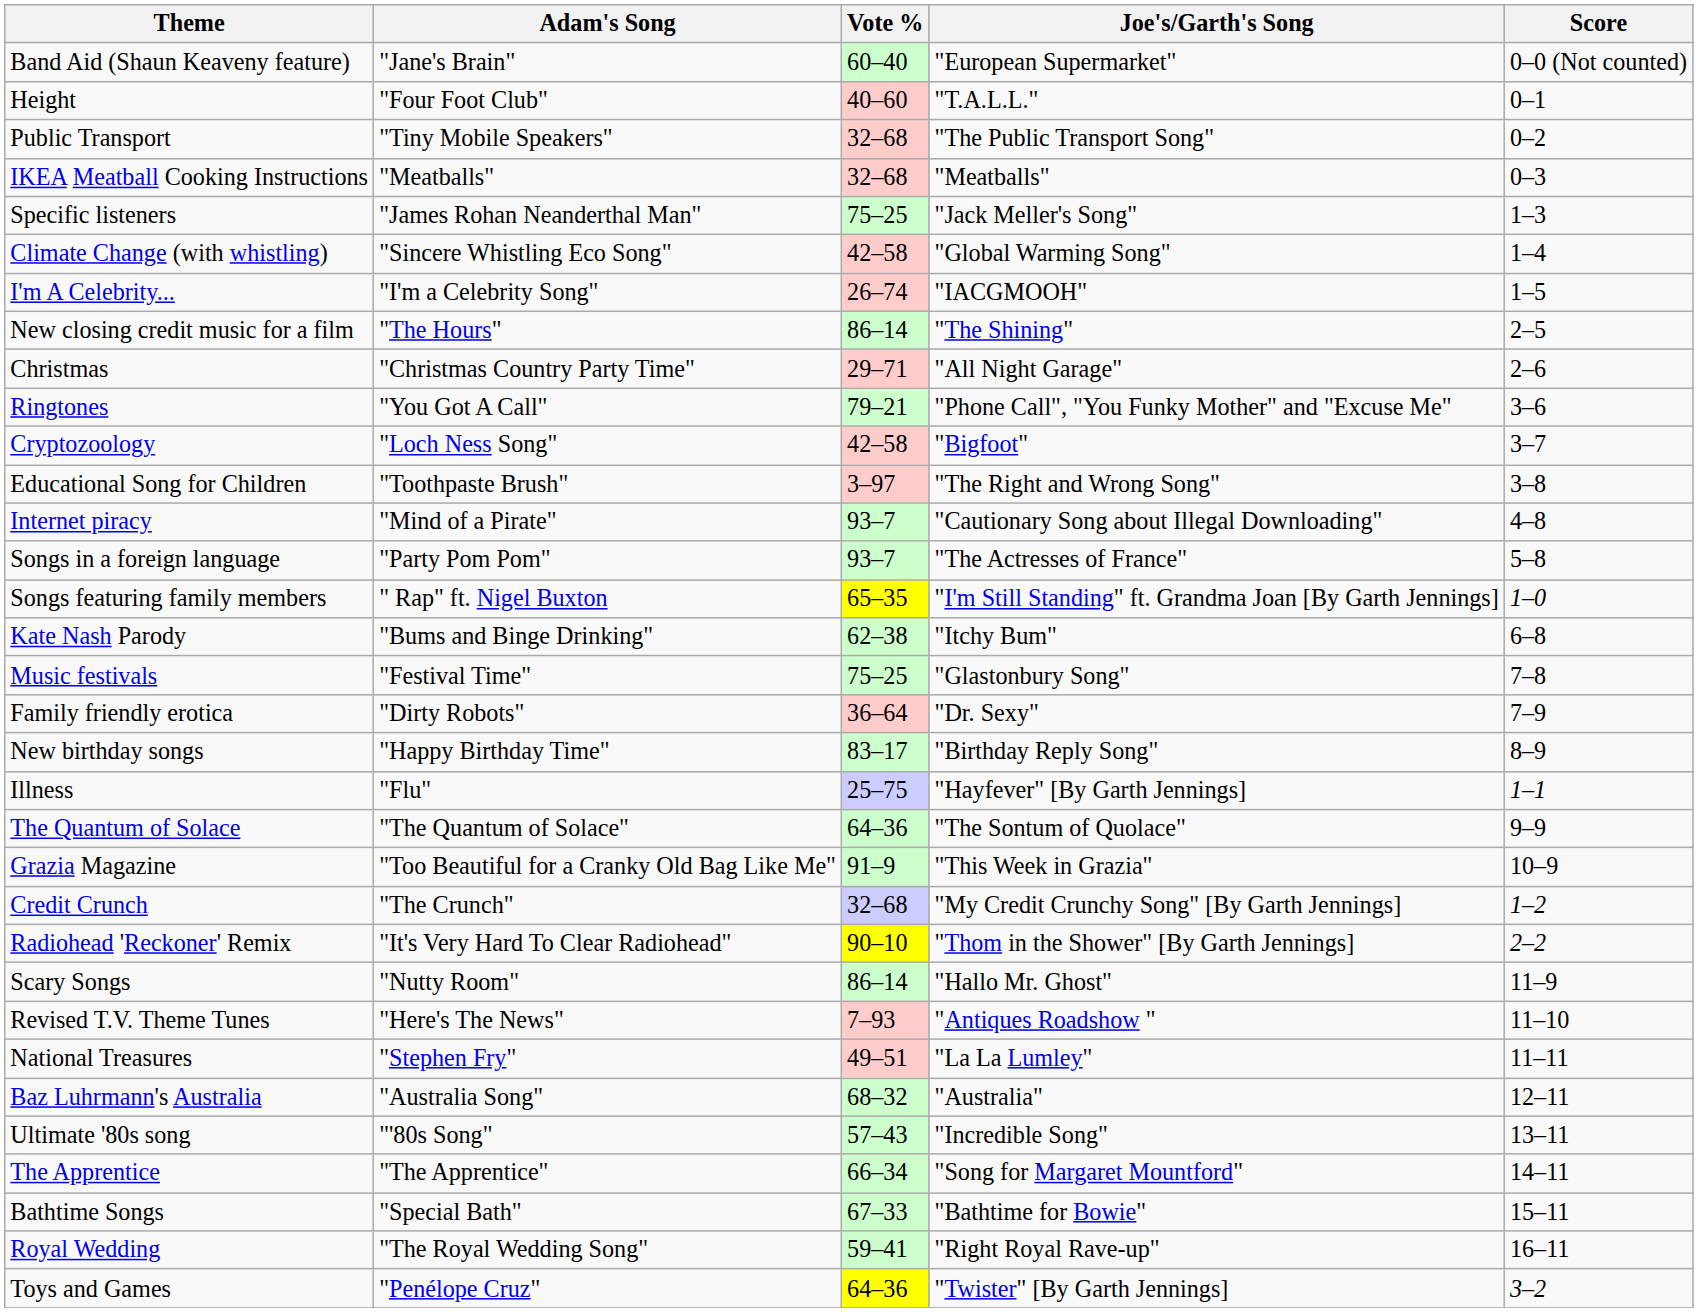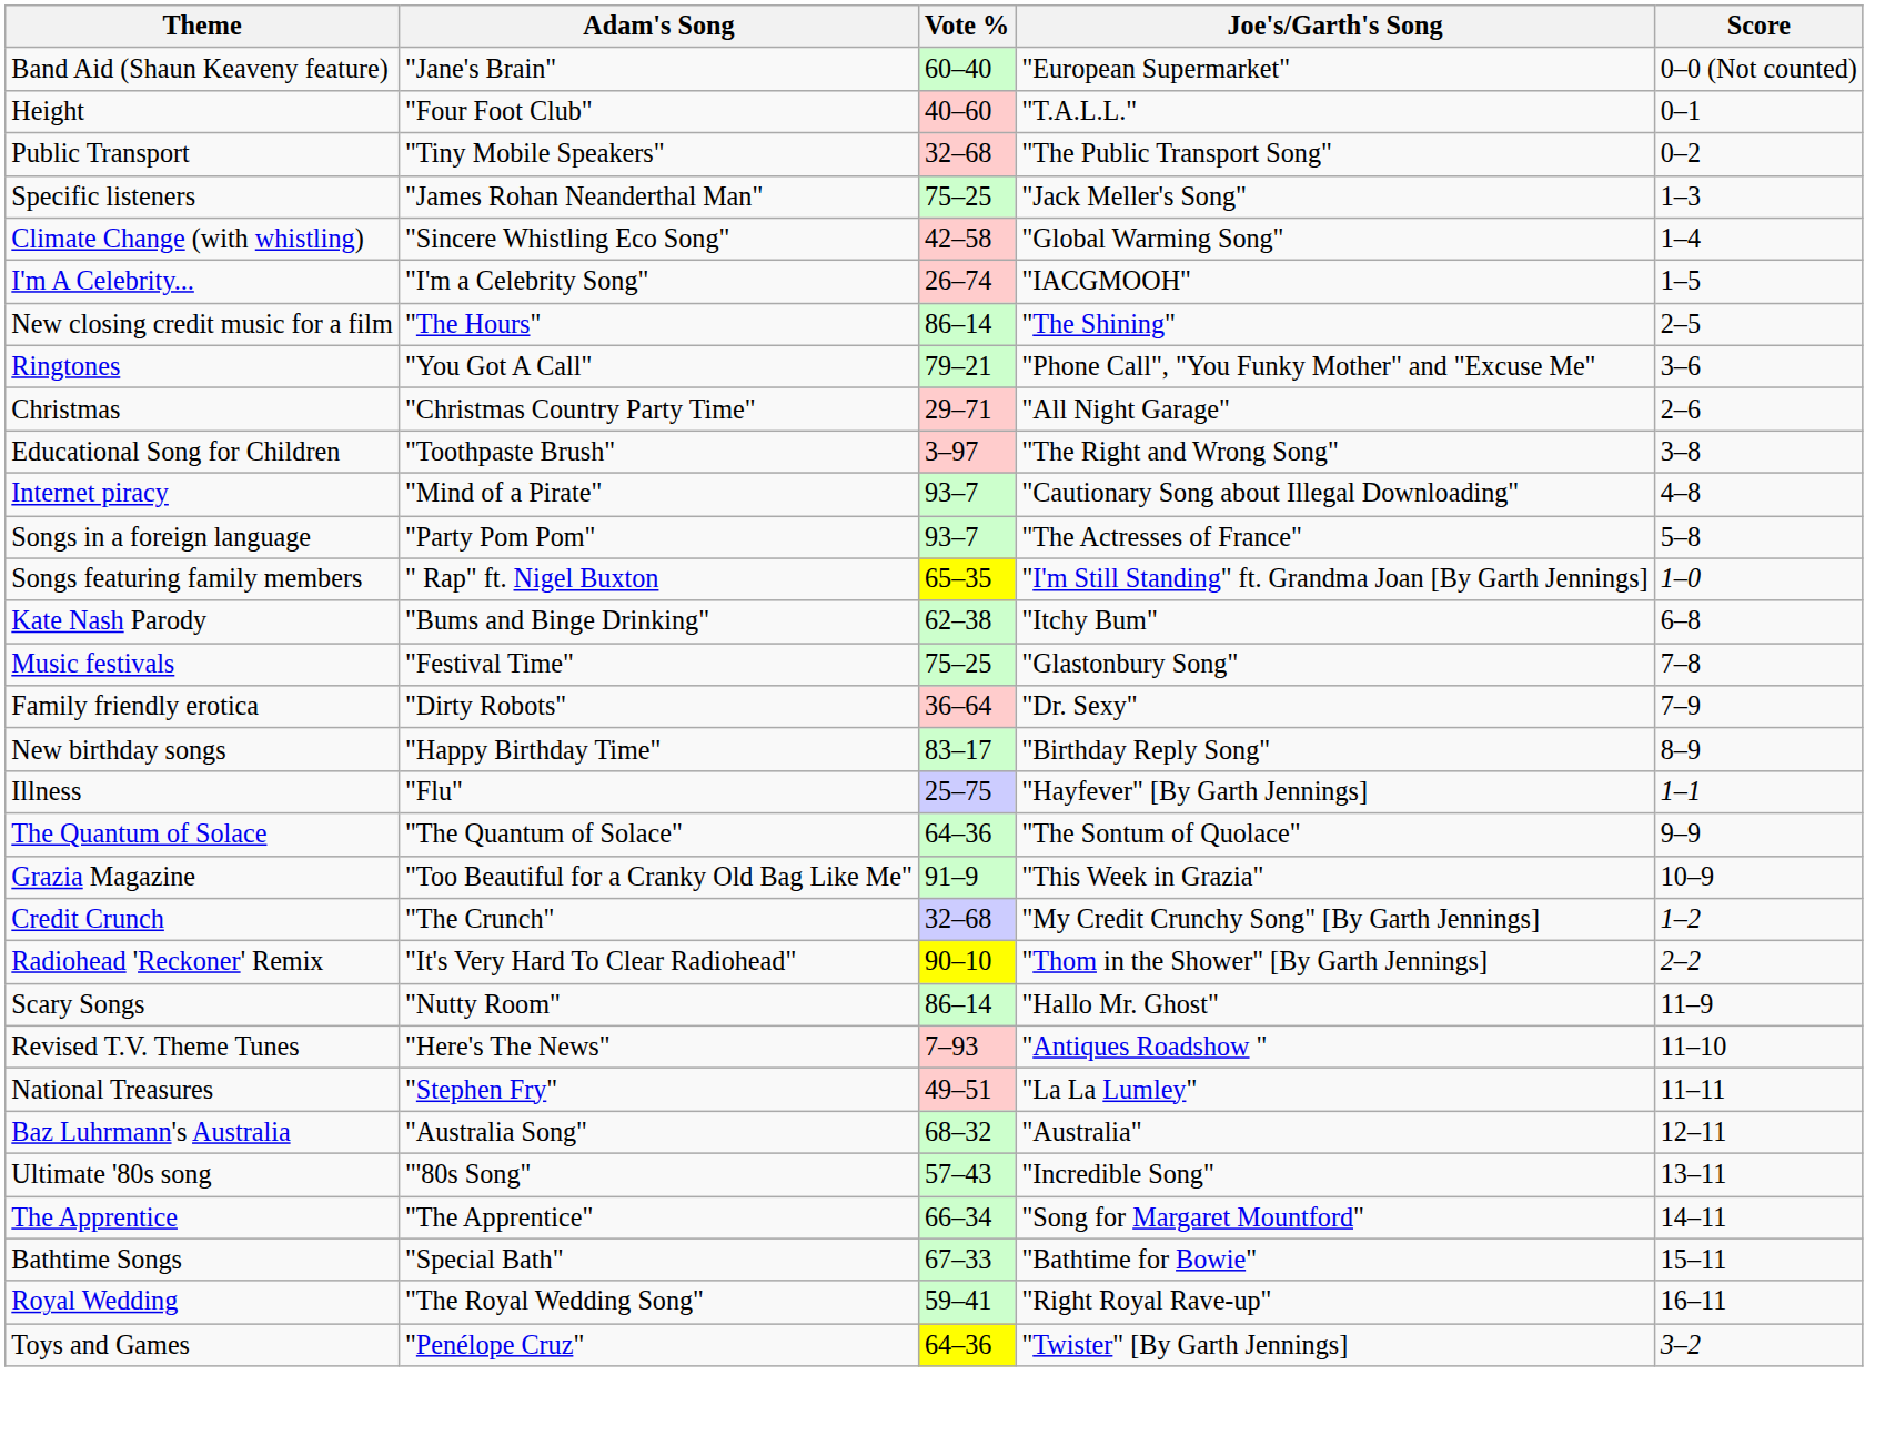 <table class="wikitable" border="1">
 <tr>
 <th>Theme</th>
 <th>Adam's Song</th>
 <th>Vote %</th>
 <th>Joe's/Garth's Song</th>
 <th>Score</th>
 </tr>
 <tr>
 <td>Band Aid (Shaun Keaveny feature)</td>
 <td>"Jane's Brain"</td>
 <td style="background-color: #cfc;">60–40</td>
 <td>"European Supermarket"</td>
 <td>0–0 (Not counted)</td>
 </tr>
 <tr>
 <td>Height</td>
 <td>"Four Foot Club"</td>
 <td style="background-color: #fcc;">40–60</td>
 <td>"T.A.L.L."</td>
 <td>0–1</td>
 </tr>
 <tr>
 <td>Public Transport</td>
 <td>"Tiny Mobile Speakers"</td>
 <td style="background-color: #fcc;">32–68</td>
 <td>"The Public Transport Song"</td>
 <td>0–2</td>
 </tr>
 <tr>
-<td><a href='#'>IKEA</a> <a href='#'>Meatball</a> Cooking Instructions</td>
-<td>"Meatballs"</td>
-<td style="background-color: #fcc;">32–68</td>
-<td>"Meatballs"</td>
-<td>0–3</td>
-</tr>
-<tr>
 <td>Specific listeners</td>
 <td>"James Rohan Neanderthal Man"</td>
 <td style="background-color: #cfc;">75–25</td>
 <td>"Jack Meller's Song"</td>
 <td>1–3</td>
 </tr>
 <tr>
 <td><a href='#'>Climate Change</a> (with <a href='#'>whistling</a>)</td>
 <td>"Sincere Whistling Eco Song"</td>
 <td style="background-color: #fcc;">42–58</td>
 <td>"Global Warming Song"</td>
 <td>1–4</td>
 </tr>
 <tr>
 <td><a href='#'>I'm A Celebrity...</a></td>
 <td>"I'm a Celebrity Song"</td>
 <td style="background-color: #fcc;">26–74</td>
 <td>"IACGMOOH"</td>
 <td>1–5</td>
 </tr>
 <tr>
 <td>New closing credit music for a film</td>
 <td>"<a href='#'>The Hours</a>"</td>
 <td style="background-color: #cfc;">86–14</td>
 <td>"<a href='#'>The Shining</a>"</td>
 <td>2–5</td>
 </tr>
 <tr>
-<td>Christmas</td>
-<td>"Christmas Country Party Time"</td>
-<td style="background-color: #fcc;">29–71</td>
-<td>"All Night Garage"</td>
-<td>2–6</td>
-</tr>
-<tr>
 <td><a href='#'>Ringtones</a></td>
 <td>"You Got A Call"</td>
 <td style="background-color: #cfc;">79–21</td>
 <td>"Phone Call", "You Funky Mother" and "Excuse Me"</td>
 <td>3–6</td>
 </tr>
 <tr>
-<td><a href='#'>Cryptozoology</a></td>
-<td>"<a href='#'>Loch Ness</a> Song"</td>
-<td style="background-color: #fcc;">42–58</td>
-<td>"<a href='#'>Bigfoot</a>"</td>
-<td>3–7</td>
+<td>Christmas</td>
+<td>"Christmas Country Party Time"</td>
+<td style="background-color: #fcc;">29–71</td>
+<td>"All Night Garage"</td>
+<td>2–6</td>
 </tr>
 <tr>
 <td>Educational Song for Children</td>
 <td>"Toothpaste Brush"</td>
 <td style="background-color: #fcc;">3–97</td>
 <td>"The Right and Wrong Song"</td>
 <td>3–8</td>
 </tr>
 <tr>
 <td><a href='#'>Internet piracy</a></td>
 <td>"Mind of a Pirate"</td>
 <td style="background-color: #cfc;">93–7</td>
 <td>"Cautionary Song about Illegal Downloading"</td>
 <td>4–8</td>
 </tr>
 <tr>
 <td>Songs in a foreign language</td>
 <td>"Party Pom Pom"</td>
 <td style="background-color: #cfc;">93–7</td>
 <td>"The Actresses of France"</td>
 <td>5–8</td>
 </tr>
 <tr>
 <td>Songs featuring family members</td>
 <td>" Rap" ft. <a href='#'>Nigel Buxton</a></td>
 <td style="background: yellow;">65–35</td>
 <td>"<a href='#'>I'm Still Standing</a>" ft. Grandma Joan [By Garth Jennings]</td>
 <td><em>1–0</em></td>
 </tr>
 <tr>
 <td><a href='#'>Kate Nash</a> Parody</td>
 <td>"Bums and Binge Drinking"</td>
 <td style="background-color: #cfc;">62–38</td>
 <td>"Itchy Bum"</td>
 <td>6–8</td>
 </tr>
 <tr>
 <td><a href='#'>Music festivals</a></td>
 <td>"Festival Time"</td>
 <td style="background-color: #cfc;">75–25</td>
 <td>"Glastonbury Song"</td>
 <td>7–8</td>
 </tr>
 <tr>
 <td>Family friendly erotica</td>
 <td>"Dirty Robots"</td>
 <td style="background-color: #fcc;">36–64</td>
 <td>"Dr. Sexy"</td>
 <td>7–9</td>
 </tr>
 <tr>
 <td>New birthday songs</td>
 <td>"Happy Birthday Time"</td>
 <td style="background-color: #cfc;">83–17</td>
 <td>"Birthday Reply Song"</td>
 <td>8–9</td>
 </tr>
 <tr>
 <td>Illness</td>
 <td>"Flu"</td>
 <td style="background-color: #ccf;">25–75</td>
 <td>"Hayfever" [By Garth Jennings]</td>
 <td><em>1–1</em></td>
 </tr>
 <tr>
 <td><a href='#'>The Quantum of Solace</a></td>
 <td>"The Quantum of Solace"</td>
 <td style="background-color: #cfc;">64–36</td>
 <td>"The Sontum of Quolace"</td>
 <td>9–9</td>
 </tr>
 <tr>
 <td><a href='#'>Grazia</a> Magazine</td>
 <td>"Too Beautiful for a Cranky Old Bag Like Me"</td>
 <td style="background-color: #cfc;">91–9</td>
 <td>"This Week in Grazia"</td>
 <td>10–9</td>
 </tr>
 <tr>
 <td><a href='#'>Credit Crunch</a></td>
 <td>"The Crunch"</td>
 <td style="background-color: #ccf;">32–68</td>
 <td>"My Credit Crunchy Song" [By Garth Jennings]</td>
 <td><em>1–2</em></td>
 </tr>
 <tr>
 <td><a href='#'>Radiohead</a> '<a href='#'>Reckoner</a>' Remix</td>
 <td>"It's Very Hard To Clear Radiohead"</td>
 <td style="background: yellow;">90–10</td>
 <td>"<a href='#'>Thom</a> in the Shower" [By Garth Jennings]</td>
 <td><em>2–2</em></td>
 </tr>
 <tr>
 <td>Scary Songs</td>
 <td>"Nutty Room"</td>
 <td style="background-color: #cfc;">86–14</td>
 <td>"Hallo Mr. Ghost"</td>
 <td>11–9</td>
 </tr>
 <tr>
 <td>Revised T.V. Theme Tunes</td>
 <td>"Here's The News"</td>
 <td style="background-color: #fcc;">7–93</td>
 <td>"<a href='#'>Antiques Roadshow</a> "</td>
 <td>11–10</td>
 </tr>
 <tr>
 <td>National Treasures</td>
 <td>"<a href='#'>Stephen Fry</a>"</td>
 <td style="background-color: #fcc;">49–51</td>
 <td>"La La <a href='#'>Lumley</a>"</td>
 <td>11–11</td>
 </tr>
 <tr>
 <td><a href='#'>Baz Luhrmann</a>'s <a href='#'>Australia</a></td>
 <td>"Australia Song"</td>
 <td style="background-color: #cfc;">68–32</td>
 <td>"Australia"</td>
 <td>12–11</td>
 </tr>
 <tr>
 <td>Ultimate '80s song</td>
 <td>"'80s Song"</td>
 <td style="background-color: #cfc;">57–43</td>
 <td>"Incredible Song"</td>
 <td>13–11</td>
 </tr>
 <tr>
 <td><a href='#'>The Apprentice</a></td>
 <td>"The Apprentice"</td>
 <td style="background-color: #cfc;">66–34</td>
 <td>"Song for <a href='#'>Margaret Mountford</a>"</td>
 <td>14–11</td>
 </tr>
 <tr>
 <td>Bathtime Songs</td>
 <td>"Special Bath"</td>
 <td style="background-color: #cfc;">67–33</td>
 <td>"Bathtime for <a href='#'>Bowie</a>"</td>
 <td>15–11</td>
 </tr>
 <tr>
 <td><a href='#'>Royal Wedding</a></td>
 <td>"The Royal Wedding Song"</td>
 <td style="background-color: #cfc;">59–41</td>
 <td>"Right Royal Rave-up"</td>
 <td>16–11</td>
 </tr>
 <tr>
 <td>Toys and Games</td>
 <td>"<a href='#'>Penélope Cruz</a>"</td>
 <td style="background: yellow;">64–36</td>
 <td>"<a href='#'>Twister</a>" [By Garth Jennings]</td>
 <td><em>3–2</em></td>
 </tr>
 </table>
